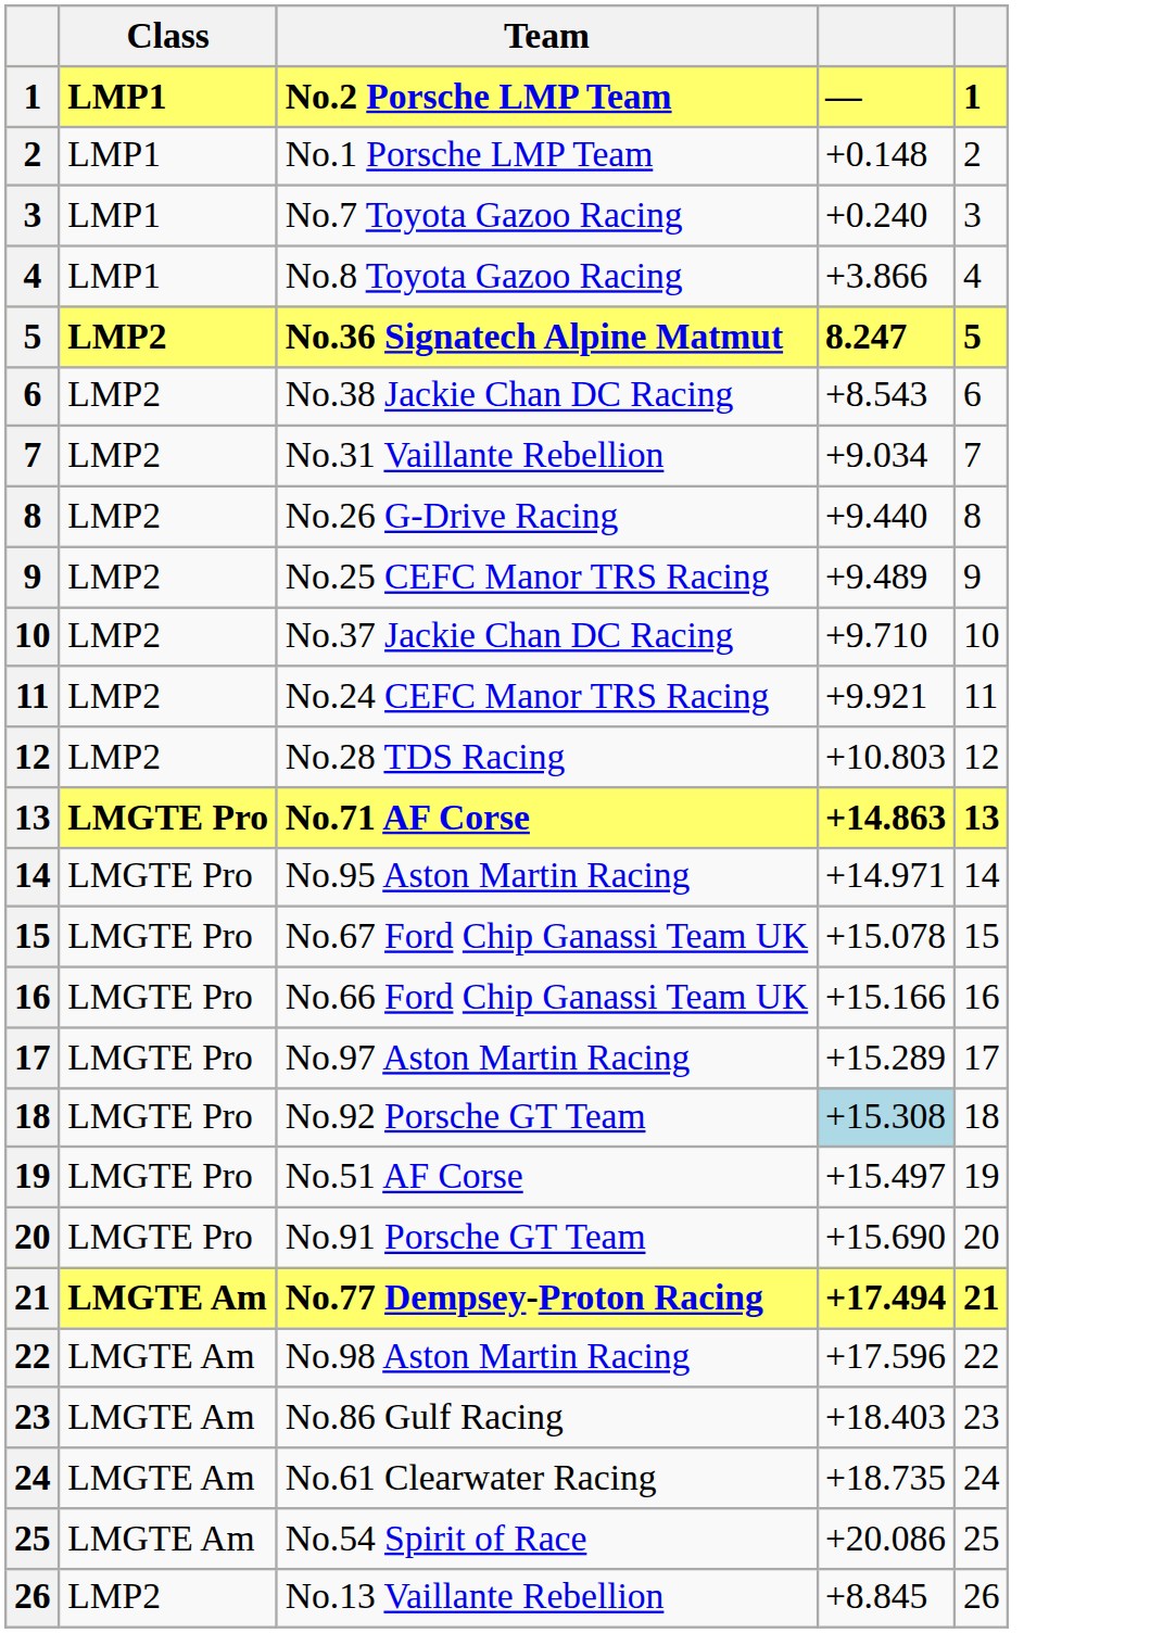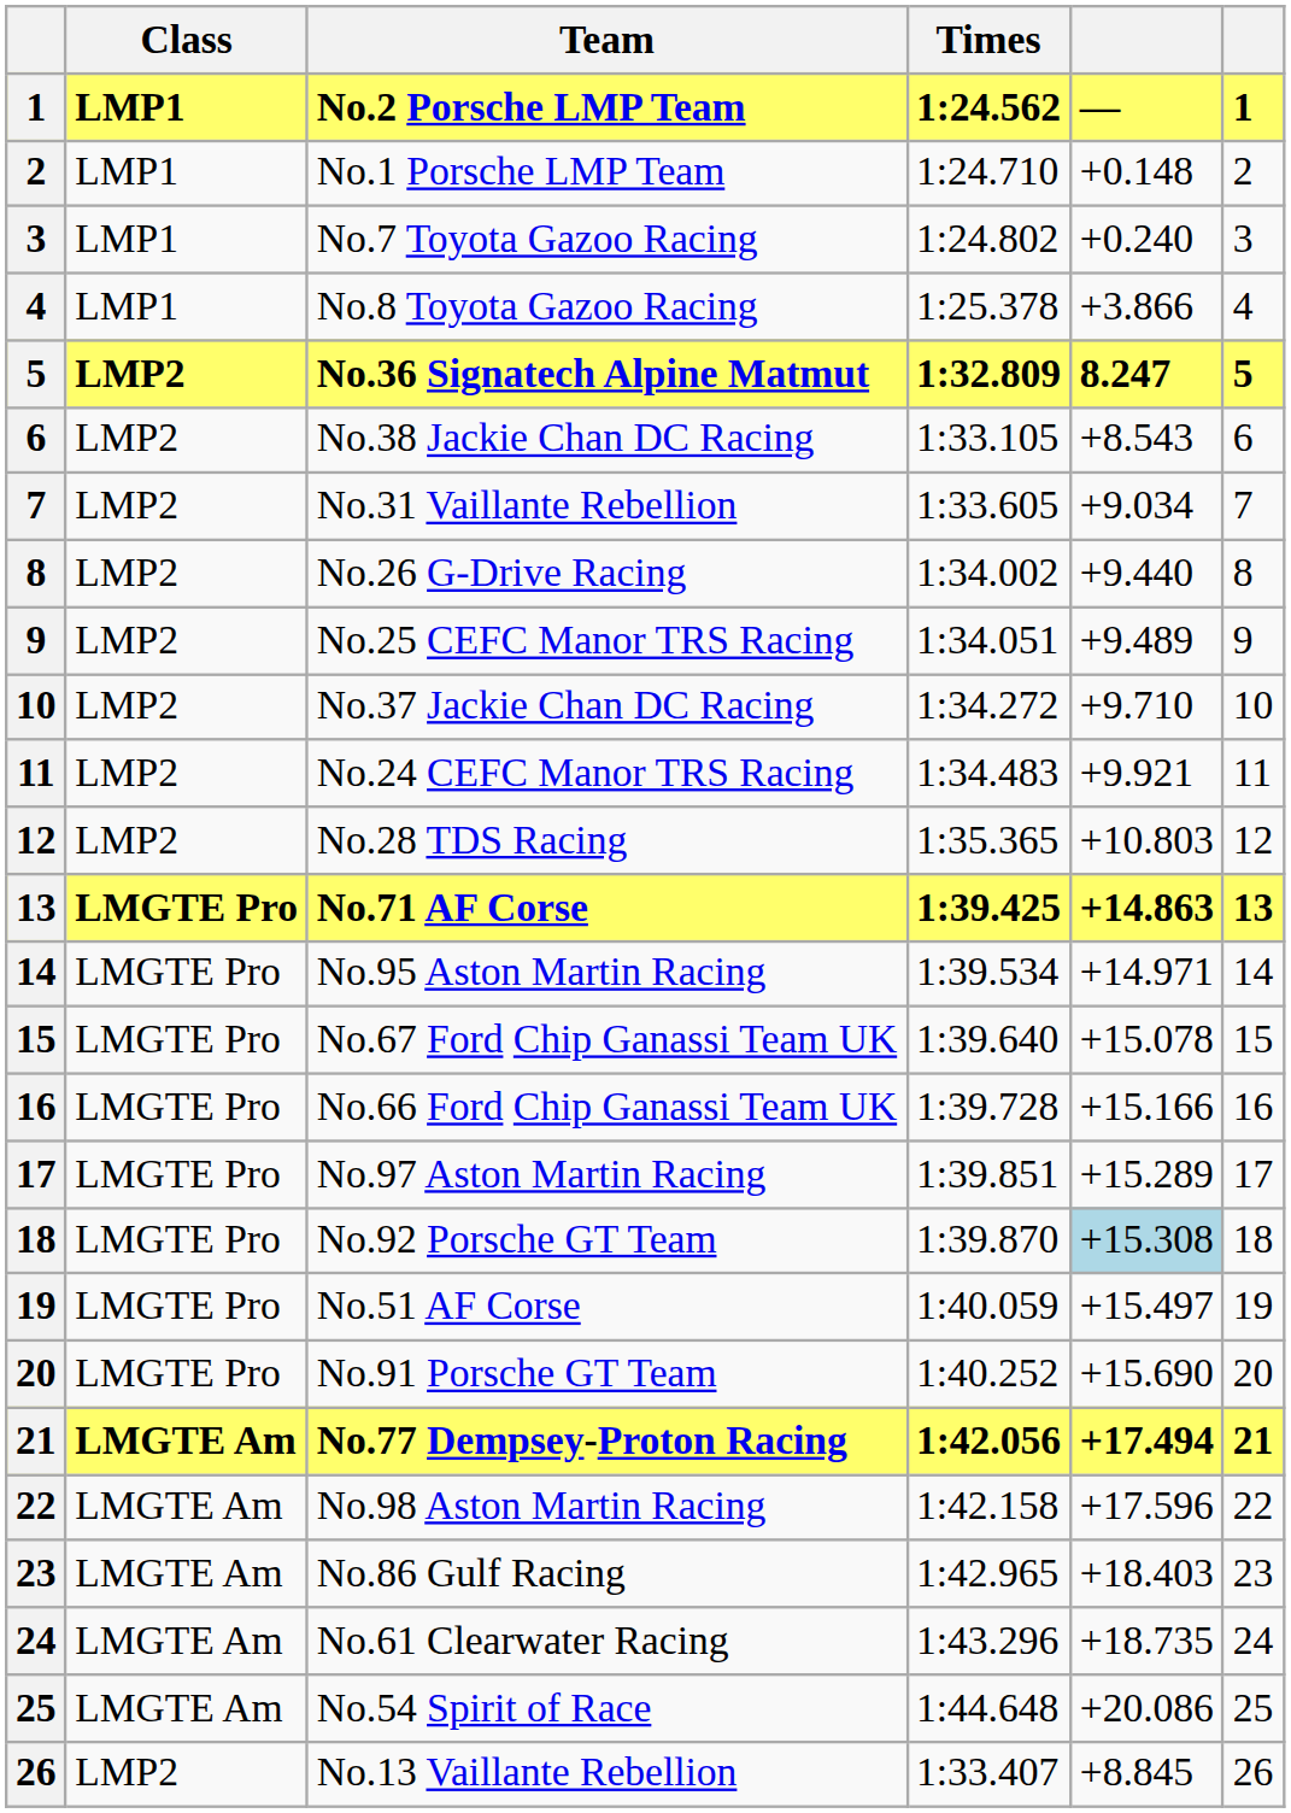 <table class="wikitable" style="font-size: 90%;">
 <tr>
 <th scope="col"></th>
 <th scope="col">Class</th>
 <th scope="col">Team</th>
+<th scope="col">Times</th>
 <th scope="col"></th>
 <th scope="col"></th>
 </tr>
 <tr style="font-weight:bold" bgcolor="FFFF6B">
 <th scope="row">1</th>
 <td>LMP1</td>
 <td>No.2  <a href='#'>Porsche LMP Team</a></td>
+<td>1:24.562</td>
 <td>—</td>
 <td>1</td>
 </tr>
 <tr>
 <th scope="row">2</th>
 <td>LMP1</td>
 <td>No.1  <a href='#'>Porsche LMP Team</a></td>
+<td>1:24.710</td>
 <td>+0.148</td>
 <td>2</td>
 </tr>
 <tr>
 <th scope="row">3</th>
 <td>LMP1</td>
 <td>No.7   <a href='#'>Toyota Gazoo Racing</a></td>
+<td>1:24.802</td>
 <td>+0.240</td>
 <td>3</td>
 </tr>
 <tr>
 <th scope="row">4</th>
 <td>LMP1</td>
 <td>No.8  <a href='#'>Toyota Gazoo Racing</a></td>
+<td>1:25.378</td>
 <td>+3.866</td>
 <td>4</td>
 </tr>
 <tr style="font-weight:bold" bgcolor="FFFF6B">
 <th scope="row">5</th>
 <td>LMP2</td>
 <td>No.36  <a href='#'>Signatech Alpine Matmut</a></td>
+<td>1:32.809</td>
 <td>8.247</td>
 <td>5</td>
 </tr>
 <tr>
 <th scope="row">6</th>
 <td>LMP2</td>
 <td>No.38  <a href='#'>Jackie Chan DC Racing</a></td>
+<td>1:33.105</td>
 <td>+8.543</td>
 <td>6</td>
 </tr>
 <tr>
 <th scope="row">7</th>
 <td>LMP2</td>
 <td>No.31  <a href='#'>Vaillante Rebellion</a></td>
+<td>1:33.605</td>
 <td>+9.034</td>
 <td>7</td>
 </tr>
 <tr>
 <th scope="row">8</th>
 <td>LMP2</td>
 <td>No.26  <a href='#'>G-Drive Racing</a></td>
+<td>1:34.002</td>
 <td>+9.440</td>
 <td>8</td>
 </tr>
 <tr>
 <th scope="row">9</th>
 <td>LMP2</td>
 <td>No.25  <a href='#'>CEFC Manor TRS Racing</a></td>
+<td>1:34.051</td>
 <td>+9.489</td>
 <td>9</td>
 </tr>
 <tr>
 <th scope="row">10</th>
 <td>LMP2</td>
 <td>No.37  <a href='#'>Jackie Chan DC Racing</a></td>
+<td>1:34.272</td>
 <td>+9.710</td>
 <td>10</td>
 </tr>
 <tr>
 <th scope="row">11</th>
 <td>LMP2</td>
 <td>No.24  <a href='#'>CEFC Manor TRS Racing</a></td>
+<td>1:34.483</td>
 <td>+9.921</td>
 <td>11</td>
 </tr>
 <tr>
 <th scope="row">12</th>
 <td>LMP2</td>
 <td>No.28  <a href='#'>TDS Racing</a></td>
+<td>1:35.365</td>
 <td>+10.803</td>
 <td>12</td>
 </tr>
 <tr style="font-weight:bold" bgcolor="FFFF6B">
 <th scope="row">13</th>
 <td>LMGTE Pro</td>
 <td>No.71  <a href='#'>AF Corse</a></td>
+<td>1:39.425</td>
 <td>+14.863</td>
 <td>13</td>
 </tr>
 <tr>
 <th scope="row">14</th>
 <td>LMGTE Pro</td>
 <td>No.95  <a href='#'>Aston Martin Racing</a></td>
+<td>1:39.534</td>
 <td>+14.971</td>
 <td>14</td>
 </tr>
 <tr>
 <th scope="row">15</th>
 <td>LMGTE Pro</td>
 <td>No.67  <a href='#'>Ford</a> <a href='#'>Chip Ganassi Team UK</a></td>
+<td>1:39.640</td>
 <td>+15.078</td>
 <td>15</td>
 </tr>
 <tr>
 <th scope="row">16</th>
 <td>LMGTE Pro</td>
 <td>No.66  <a href='#'>Ford</a> <a href='#'>Chip Ganassi Team UK</a></td>
+<td>1:39.728</td>
 <td>+15.166</td>
 <td>16</td>
 </tr>
 <tr>
 <th scope="row">17</th>
 <td>LMGTE Pro</td>
 <td>No.97   <a href='#'>Aston Martin Racing</a></td>
+<td>1:39.851</td>
 <td>+15.289</td>
 <td>17</td>
 </tr>
 <tr>
 <th scope="row">18</th>
 <td>LMGTE Pro</td>
 <td>No.92  <a href='#'>Porsche GT Team</a></td>
+<td>1:39.870</td>
 <td style="background: lightblue;">+15.308</td>
 <td>18</td>
 </tr>
 <tr>
 <th scope="row">19</th>
 <td>LMGTE Pro</td>
 <td>No.51  <a href='#'>AF Corse</a></td>
+<td>1:40.059</td>
 <td>+15.497</td>
 <td>19</td>
 </tr>
 <tr>
 <th scope="row">20</th>
 <td>LMGTE Pro</td>
 <td>No.91  <a href='#'>Porsche GT Team</a></td>
+<td>1:40.252</td>
 <td>+15.690</td>
 <td>20</td>
 </tr>
 <tr style="font-weight:bold" bgcolor="FFFF6B">
 <th scope="row">21</th>
 <td>LMGTE Am</td>
 <td>No.77  <a href='#'>Dempsey</a>-<a href='#'>Proton Racing</a></td>
+<td>1:42.056</td>
 <td>+17.494</td>
 <td>21</td>
 </tr>
 <tr>
 <th scope="row">22</th>
 <td>LMGTE Am</td>
 <td>No.98  <a href='#'>Aston Martin Racing</a></td>
+<td>1:42.158</td>
 <td>+17.596</td>
 <td>22</td>
 </tr>
 <tr>
 <th scope="row">23</th>
 <td>LMGTE Am</td>
 <td>No.86  Gulf Racing</td>
+<td>1:42.965</td>
 <td>+18.403</td>
 <td>23</td>
 </tr>
 <tr>
 <th scope="row">24</th>
 <td>LMGTE Am</td>
 <td>No.61  Clearwater Racing</td>
+<td>1:43.296</td>
 <td>+18.735</td>
 <td>24</td>
 </tr>
 <tr>
 <th scope="row">25</th>
 <td>LMGTE Am</td>
 <td>No.54  <a href='#'>Spirit of Race</a></td>
+<td>1:44.648</td>
 <td>+20.086</td>
 <td>25</td>
 </tr>
 <tr>
 <th scope="row">26</th>
 <td>LMP2</td>
 <td>No.13  <a href='#'>Vaillante Rebellion</a></td>
+<td>1:33.407</td>
 <td>+8.845</td>
 <td>26</td>
 </tr>
 </table>
